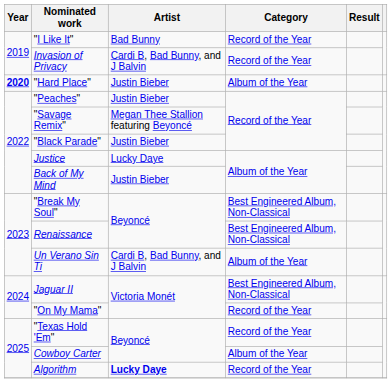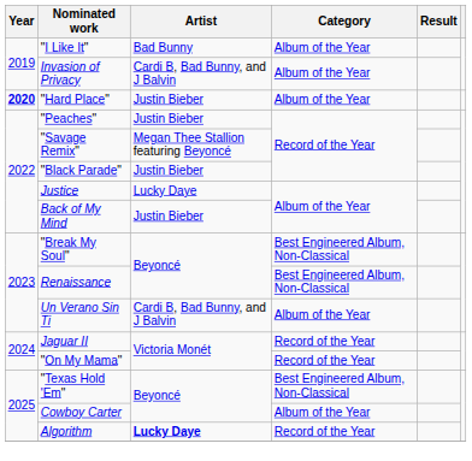 <table class="wikitable sortable">
 <tr>
 <th>Year</th>
 <th>Nominated work</th>
 <th>Artist</th>
 <th>Category</th>
 <th>Result</th>
 <th class="unsortable"></th>
 </tr>
 <tr>
 <td rowspan="2"><a href='#'>2019</a></td>
 <td>"<a href='#'>I Like It</a>"</td>
 <td><a href='#'>Bad Bunny</a></td>
-<td><a href='#'>Record of the Year</a></td>
+<td><a href='#'>Album of the Year</a></td>
 <td></td>
 <td rowspan="2" style="text-align:center;"></td>
 </tr>
 <tr>
 <td><em><a href='#'>Invasion of Privacy</a></em></td>
 <td><a href='#'>Cardi B</a>, <a href='#'>Bad Bunny</a>, and <a href='#'>J Balvin</a></td>
-<td><a href='#'>Record of the Year</a></td>
+<td><a href='#'>Album of the Year</a></td>
 <td></td>
 </tr>
 <tr>
 <td><strong><a href='#'>2020</a></strong></td>
 <td>"<a href='#'>Hard Place</a>"</td>
 <td><a href='#'>Justin Bieber</a></td>
 <td><a href='#'>Album of the Year</a></td>
 <td></td>
 <td style="text-align:center;"></td>
 </tr>
 <tr>
 <td rowspan="5"><a href='#'>2022</a></td>
 <td>"<a href='#'>Peaches</a>"</td>
 <td><a href='#'>Justin Bieber</a></td>
 <td rowspan="3"><a href='#'>Record of the Year</a></td>
 <td></td>
 <td rowspan="5" style="text-align:center;"></td>
 </tr>
 <tr>
 <td>"<a href='#'>Savage Remix</a>"</td>
 <td><a href='#'>Megan Thee Stallion</a> featuring <a href='#'>Beyoncé</a></td>
 <td></td>
 </tr>
 <tr>
 <td>"<a href='#'>Black Parade</a>"</td>
 <td><a href='#'>Justin Bieber</a></td>
 <td></td>
 </tr>
 <tr>
 <td><em><a href='#'>Justice</a> </em></td>
 <td><a href='#'>Lucky Daye</a></td>
 <td rowspan="2"><a href='#'>Album of the Year</a></td>
 <td></td>
 </tr>
 <tr>
 <td><em><a href='#'>Back of My Mind</a> </em></td>
 <td><a href='#'>Justin Bieber</a></td>
 <td></td>
 </tr>
 <tr>
 <td rowspan="3"><a href='#'>2023</a></td>
 <td>"<a href='#'>Break My Soul</a>"</td>
 <td rowspan="2"><a href='#'>Beyoncé</a></td>
 <td><a href='#'>Best Engineered Album, Non-Classical</a></td>
 <td></td>
 <td rowspan="3" style="text-align:center;"></td>
 </tr>
 <tr>
 <td><em><a href='#'>Renaissance</a></em></td>
 <td><a href='#'>Best Engineered Album, Non-Classical</a></td>
 <td></td>
 </tr>
 <tr>
 <td><em><a href='#'>Un Verano Sin Ti</a></em></td>
 <td><a href='#'>Cardi B</a>, <a href='#'>Bad Bunny</a>, and <a href='#'>J Balvin</a></td>
 <td><a href='#'>Album of the Year</a></td>
 <td></td>
 </tr>
 <tr>
 <td rowspan="2"><a href='#'>2024</a></td>
 <td><em><a href='#'>Jaguar II</a></em></td>
 <td rowspan="2"><a href='#'>Victoria Monét</a></td>
-<td><a href='#'>Best Engineered Album, Non-Classical</a></td>
+<td><a href='#'>Record of the Year</a></td>
 <td></td>
 <td rowspan="2" style="text-align:center;"></td>
 </tr>
 <tr>
 <td>"<a href='#'>On My Mama</a>"</td>
 <td><a href='#'>Record of the Year</a></td>
 <td></td>
 </tr>
 <tr>
 <td rowspan="3"><a href='#'>2025</a></td>
 <td>"<a href='#'>Texas Hold 'Em</a>"</td>
 <td rowspan="2"><a href='#'>Beyoncé</a></td>
-<td><a href='#'>Record of the Year</a></td>
+<td><a href='#'>Best Engineered Album, Non-Classical</a></td>
 <td></td>
 <td rowspan="3" style="text-align:center;"></td>
 </tr>
 <tr>
 <td><em><a href='#'>Cowboy Carter</a></em></td>
 <td><a href='#'>Album of the Year</a></td>
 <td></td>
 </tr>
 <tr>
 <td><em><a href='#'>Algorithm</a></em></td>
 <td><strong><a href='#'>Lucky Daye</a></strong></td>
 <td><a href='#'>Record of the Year</a></td>
 <td></td>
 </tr>
 <tr>
 </tr>
 </table>
